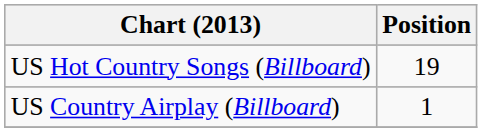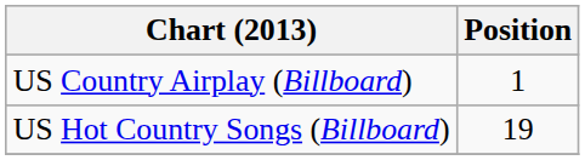 <table class="wikitable sortable">
 <tr>
 <th scope="col">Chart (2013)</th>
 <th scope="col">Position</th>
 </tr>
 <tr>
+<td>US <a href='#'>Country Airplay</a> (<em><a href='#'>Billboard</a></em>)</td>
+<td align="center">1</td>
+</tr>
+<tr>
 <td>US <a href='#'>Hot Country Songs</a> (<em><a href='#'>Billboard</a></em>)</td>
 <td align="center">19</td>
 </tr>
 <tr>
-<td>US <a href='#'>Country Airplay</a> (<em><a href='#'>Billboard</a></em>)</td>
-<td align="center">1</td>
-</tr>
-<tr>
 </tr>
 </table>
